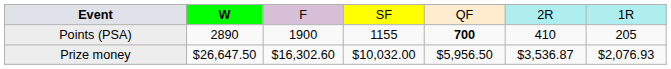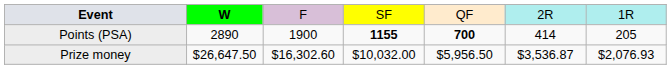 <table class=wikitable style=font-size:90%;text-align:center>
 <tr>
 <td width=200 colspan=1 bgcolor=#dfe2e9><strong>Event</strong></td>
 <td width=80 bgcolor=lime><strong>W</strong></td>
 <td width=85 bgcolor=#D8BFD8>F</td>
 <td width=85 bgcolor=#FFFF00>SF</td>
 <td width=85 bgcolor=#ffebcd>QF</td>
 <td width=85 bgcolor=#afeeee>2R</td>
 <td width=85 bgcolor=#afeeee>1R</td>
 </tr>
 <tr>
 <td bgcolor=#EDEDED>Points (PSA)</td>
 <td>2890</td>
 <td>1900</td>
-<td>1155</td>
+<td><strong>1155</strong></td>
 <td><strong>700</strong></td>
-<td>410</td>
+<td>414</td>
 <td>205</td>
 </tr>
 <tr>
 <td bgcolor=#EDEDED>Prize money</td>
 <td>$26,647.50</td>
 <td>$16,302.60</td>
 <td>$10,032.00</td>
 <td>$5,956.50</td>
 <td>$3,536.87</td>
 <td>$2,076.93</td>
 </tr>
 </table>
